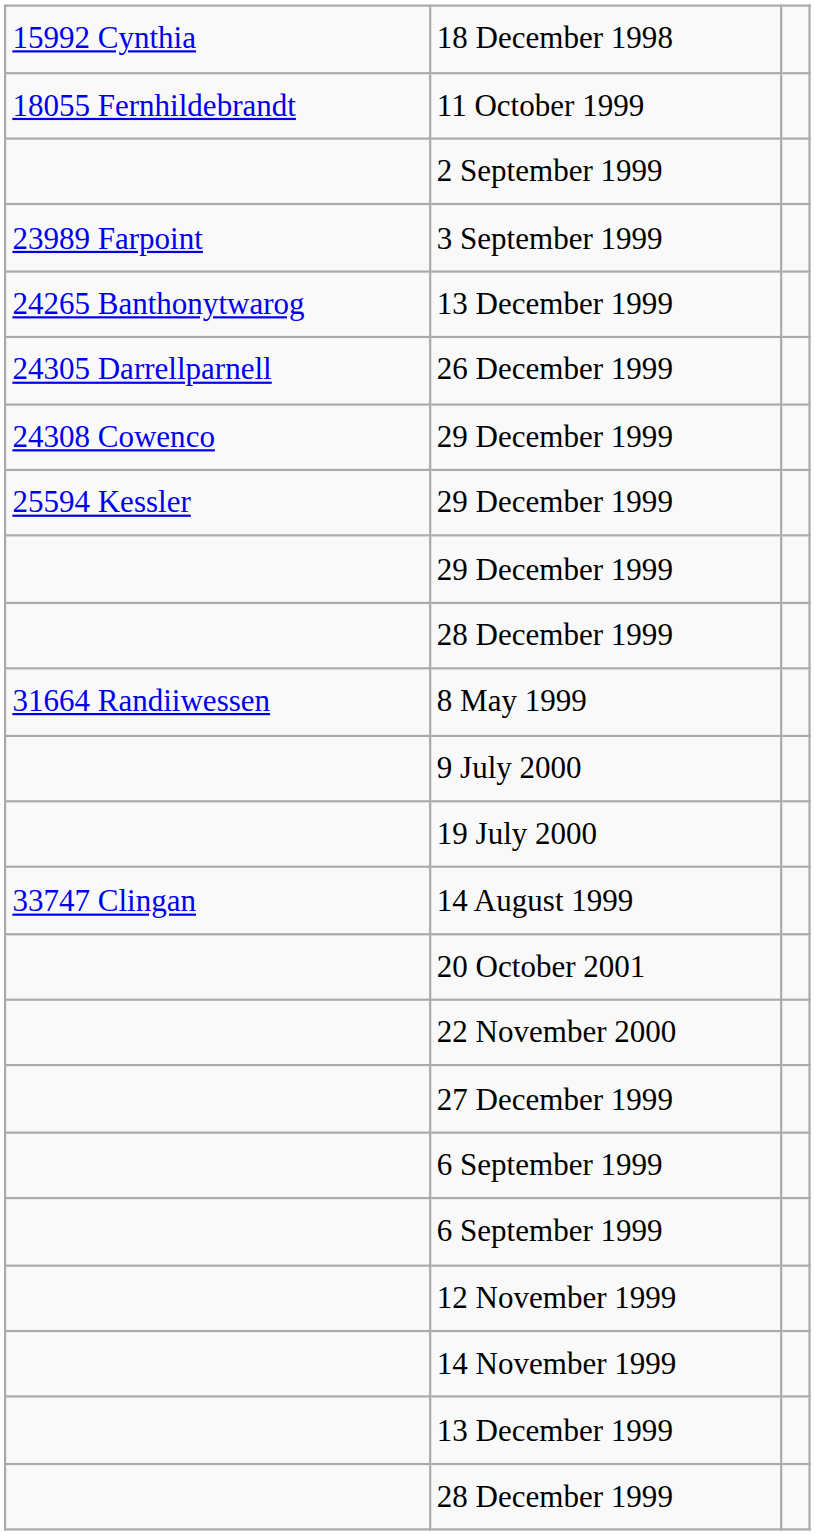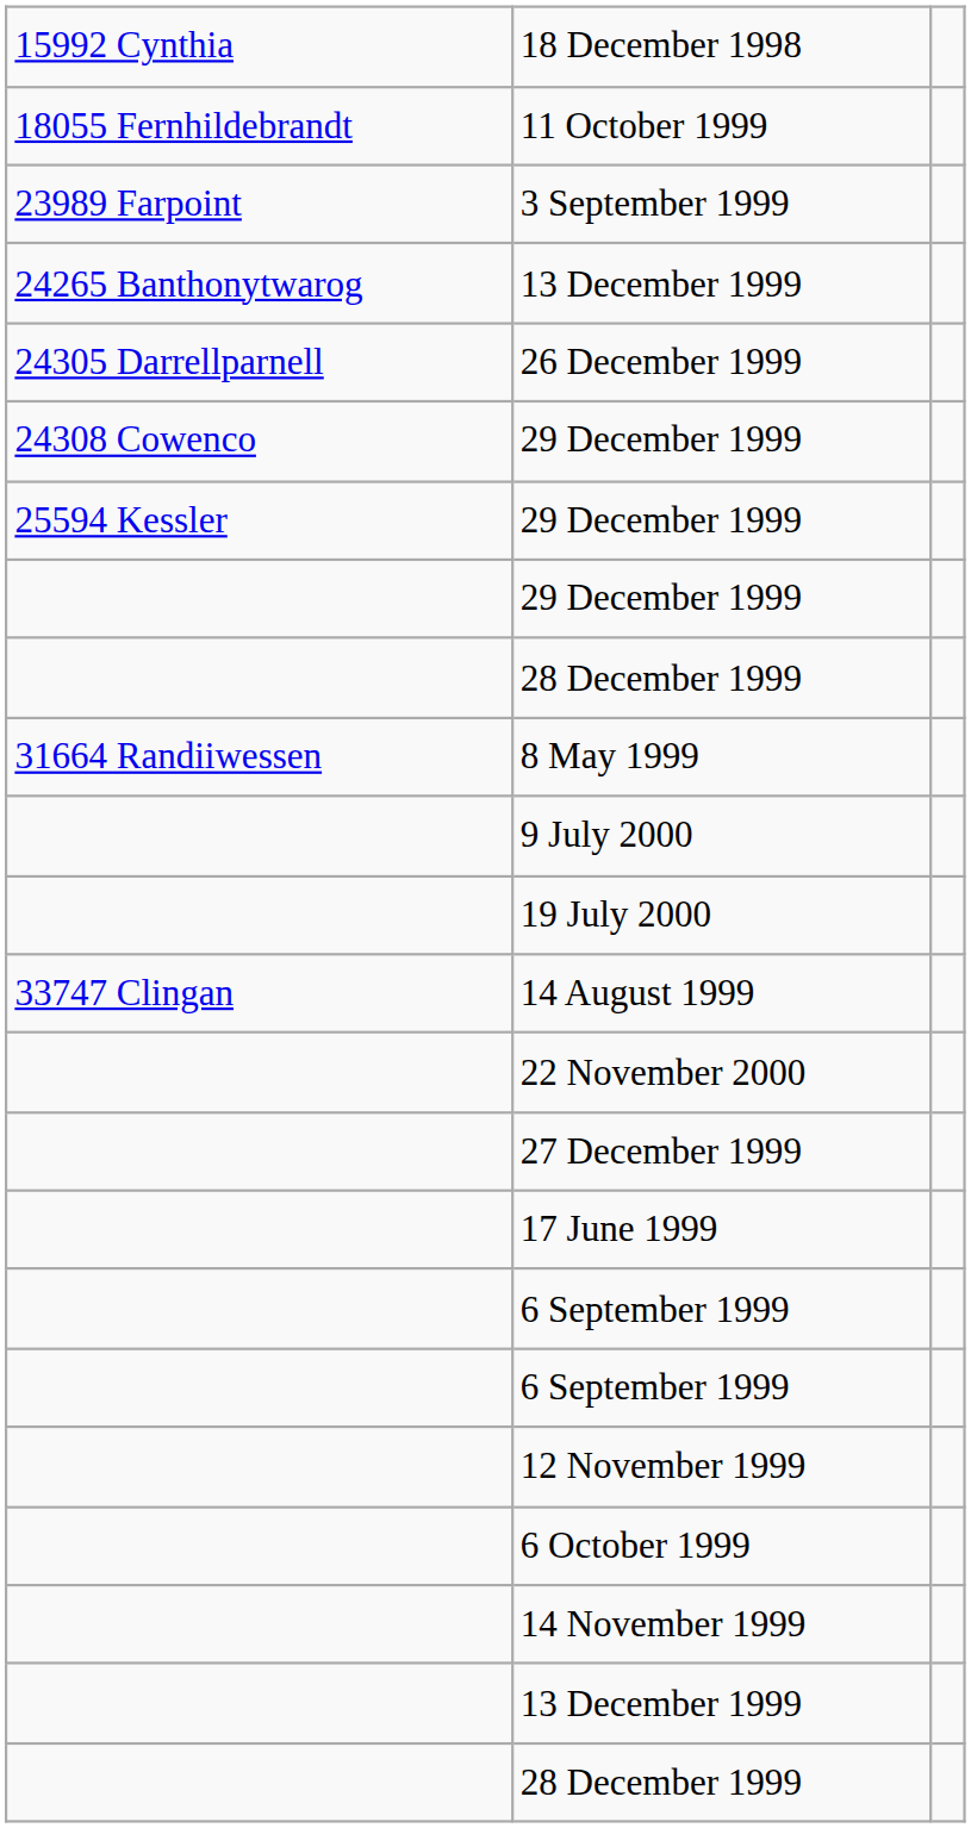 <table class="wikitable" style="font-size: 89%; float: left; width: 26em; margin-right: 1em; height: 700px">
 <tr>
 <td><a href='#'>15992 Cynthia</a></td>
 <td>18 December 1998</td>
 <td></td>
 </tr>
 <tr>
 <td><a href='#'>18055 Fernhildebrandt</a></td>
 <td>11 October 1999</td>
-<td> </td>
-</tr>
-<tr>
-<td></td>
-<td>2 September 1999</td>
 <td> </td>
 </tr>
 <tr>
 <td><a href='#'>23989 Farpoint</a></td>
 <td>3 September 1999</td>
 <td> </td>
 </tr>
 <tr>
 <td><a href='#'>24265 Banthonytwarog</a></td>
 <td>13 December 1999</td>
 <td> </td>
 </tr>
 <tr>
 <td><a href='#'>24305 Darrellparnell</a></td>
 <td>26 December 1999</td>
 <td> </td>
 </tr>
 <tr>
 <td><a href='#'>24308 Cowenco</a></td>
 <td>29 December 1999</td>
 <td> </td>
 </tr>
 <tr>
 <td><a href='#'>25594 Kessler</a></td>
 <td>29 December 1999</td>
 <td> </td>
 </tr>
 <tr>
 <td></td>
 <td>29 December 1999</td>
 <td> </td>
 </tr>
 <tr>
 <td></td>
 <td>28 December 1999</td>
 <td> </td>
 </tr>
 <tr>
 <td><a href='#'>31664 Randiiwessen</a></td>
 <td>8 May 1999</td>
 <td></td>
 </tr>
 <tr>
 <td></td>
 <td>9 July 2000</td>
 <td></td>
 </tr>
 <tr>
 <td></td>
 <td>19 July 2000</td>
 <td></td>
 </tr>
 <tr>
 <td><a href='#'>33747 Clingan</a></td>
 <td>14 August 1999</td>
 <td></td>
 </tr>
 <tr>
 <td></td>
-<td>20 October 2001</td>
-<td></td>
-</tr>
-<tr>
-<td></td>
 <td>22 November 2000</td>
 <td></td>
 </tr>
 <tr>
 <td></td>
 <td>27 December 1999</td>
+<td> </td>
+</tr>
+<tr>
+<td></td>
+<td>17 June 1999</td>
 <td> </td>
 </tr>
 <tr>
 <td></td>
 <td>6 September 1999</td>
 <td> </td>
 </tr>
 <tr>
 <td></td>
 <td>6 September 1999</td>
 <td> </td>
 </tr>
 <tr>
 <td></td>
 <td>12 November 1999</td>
 <td> </td>
 </tr>
 <tr>
 <td></td>
+<td>6 October 1999</td>
+<td> </td>
+</tr>
+<tr>
+<td></td>
 <td>14 November 1999</td>
 <td> </td>
 </tr>
 <tr>
 <td></td>
 <td>13 December 1999</td>
 <td> </td>
 </tr>
 <tr>
 <td></td>
 <td>28 December 1999</td>
 <td> </td>
 </tr>
 </table>
